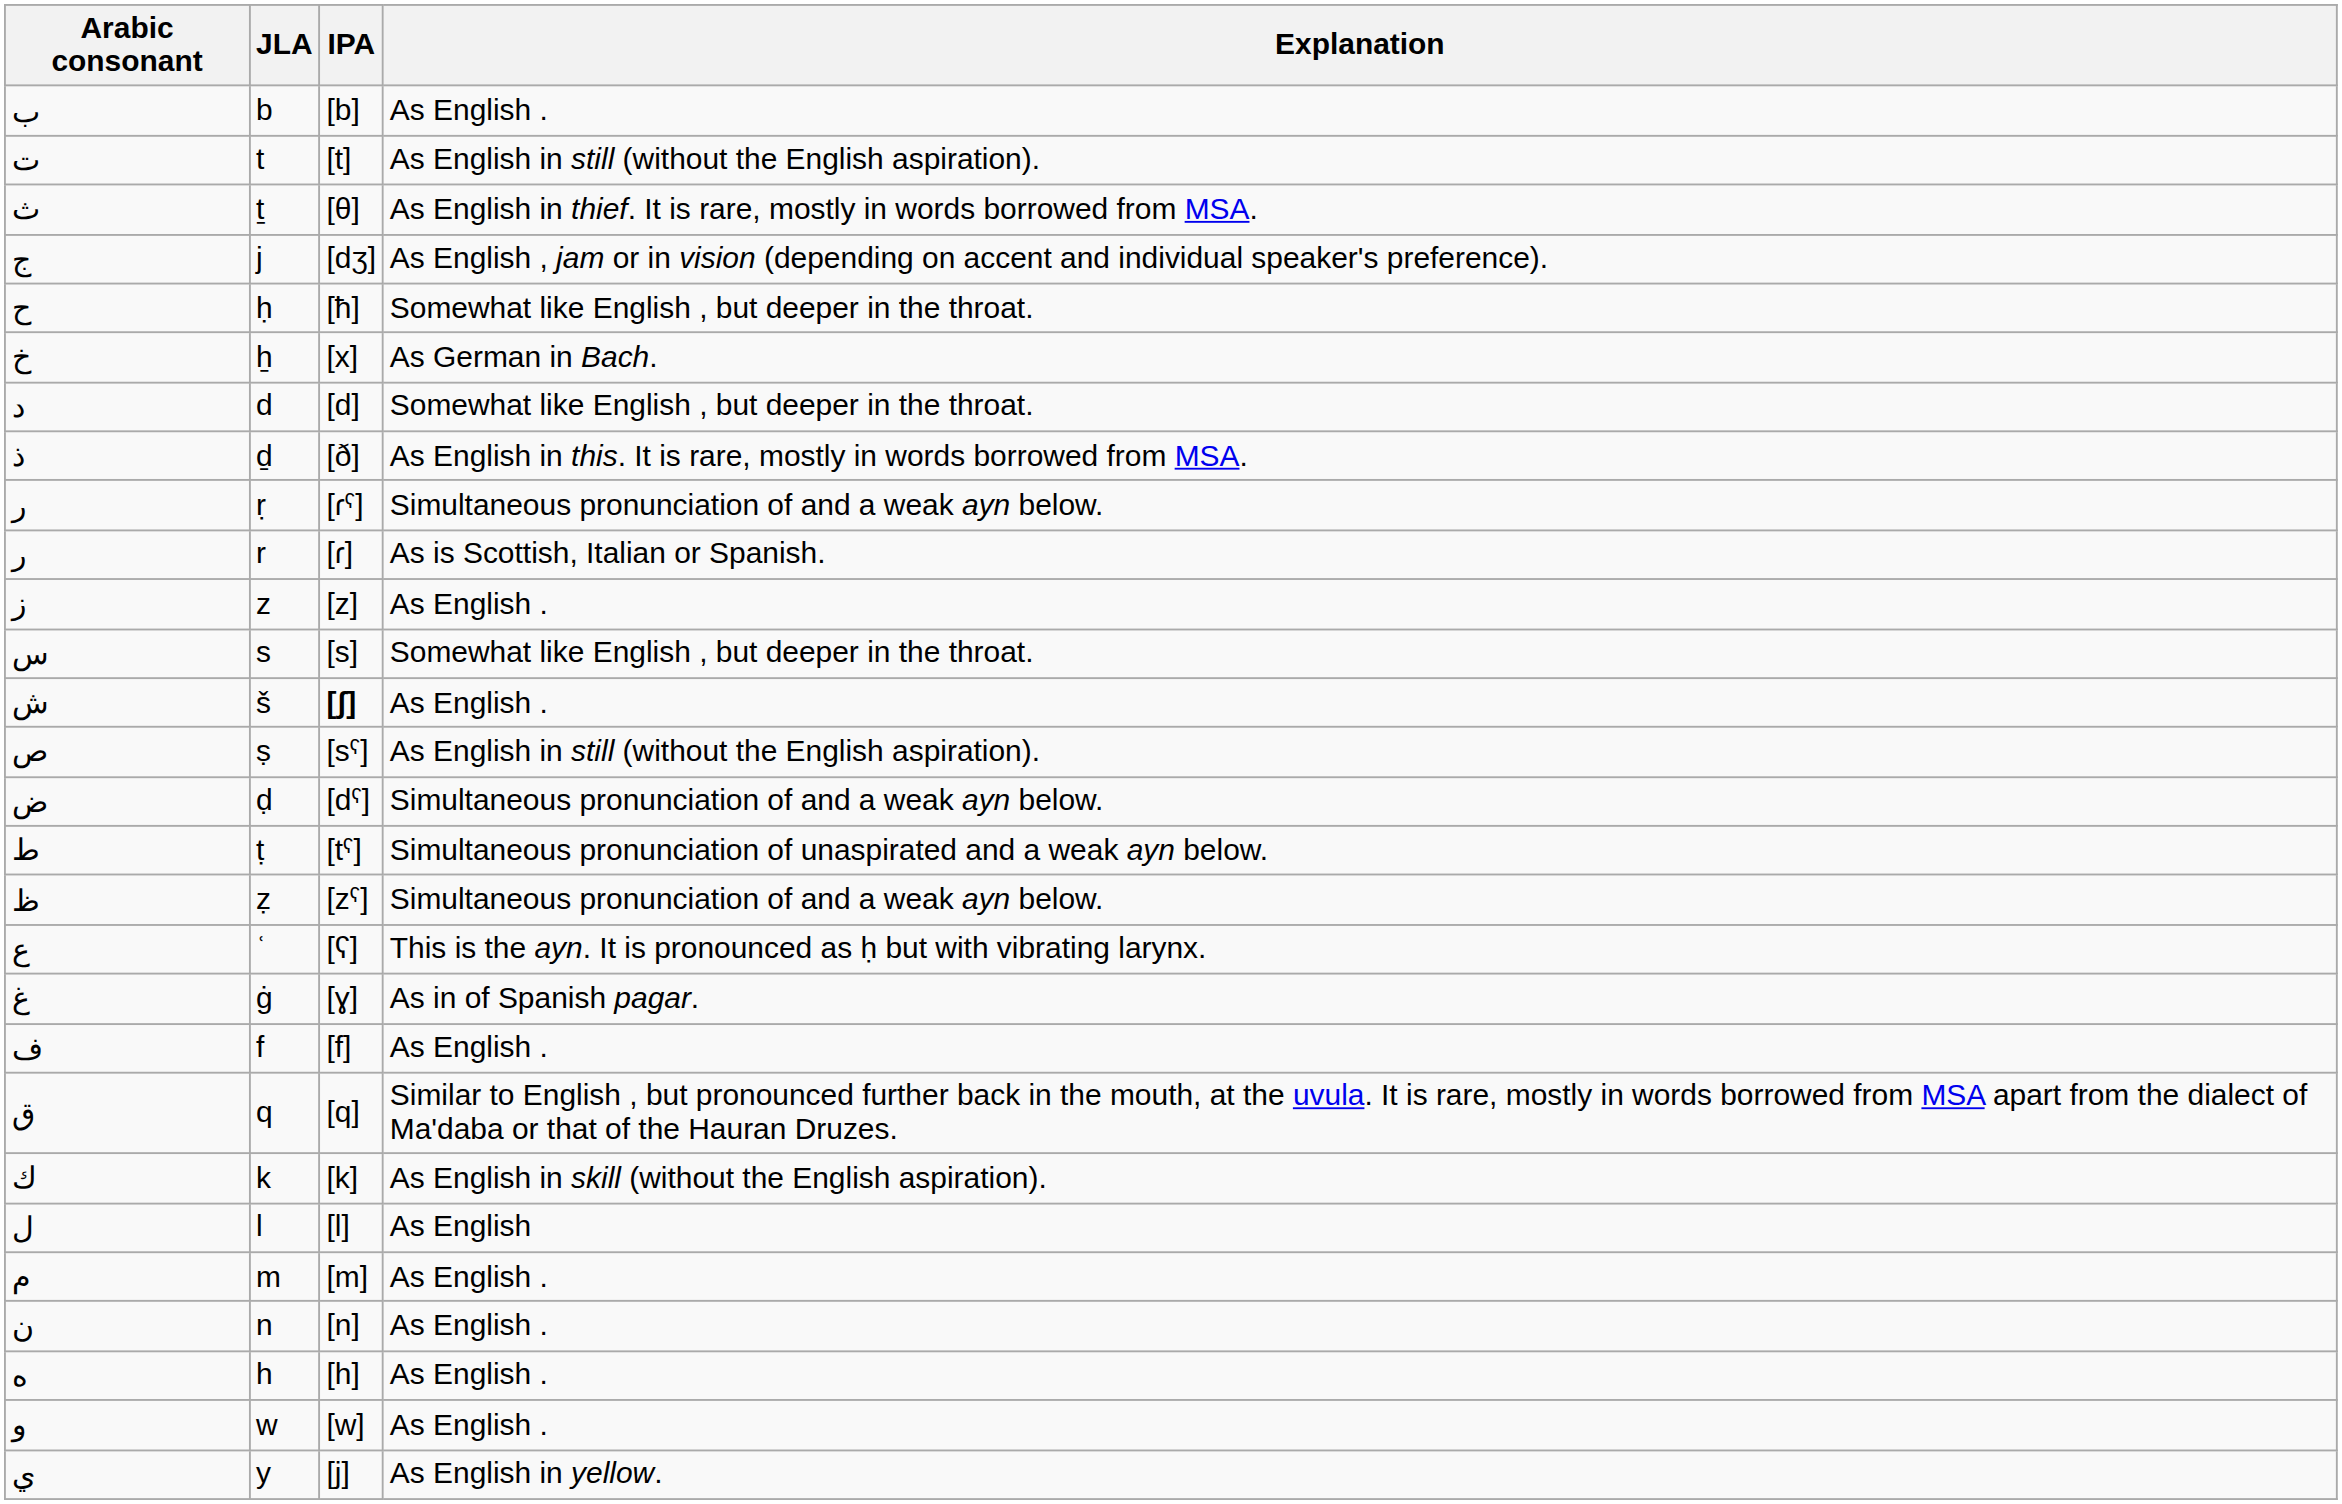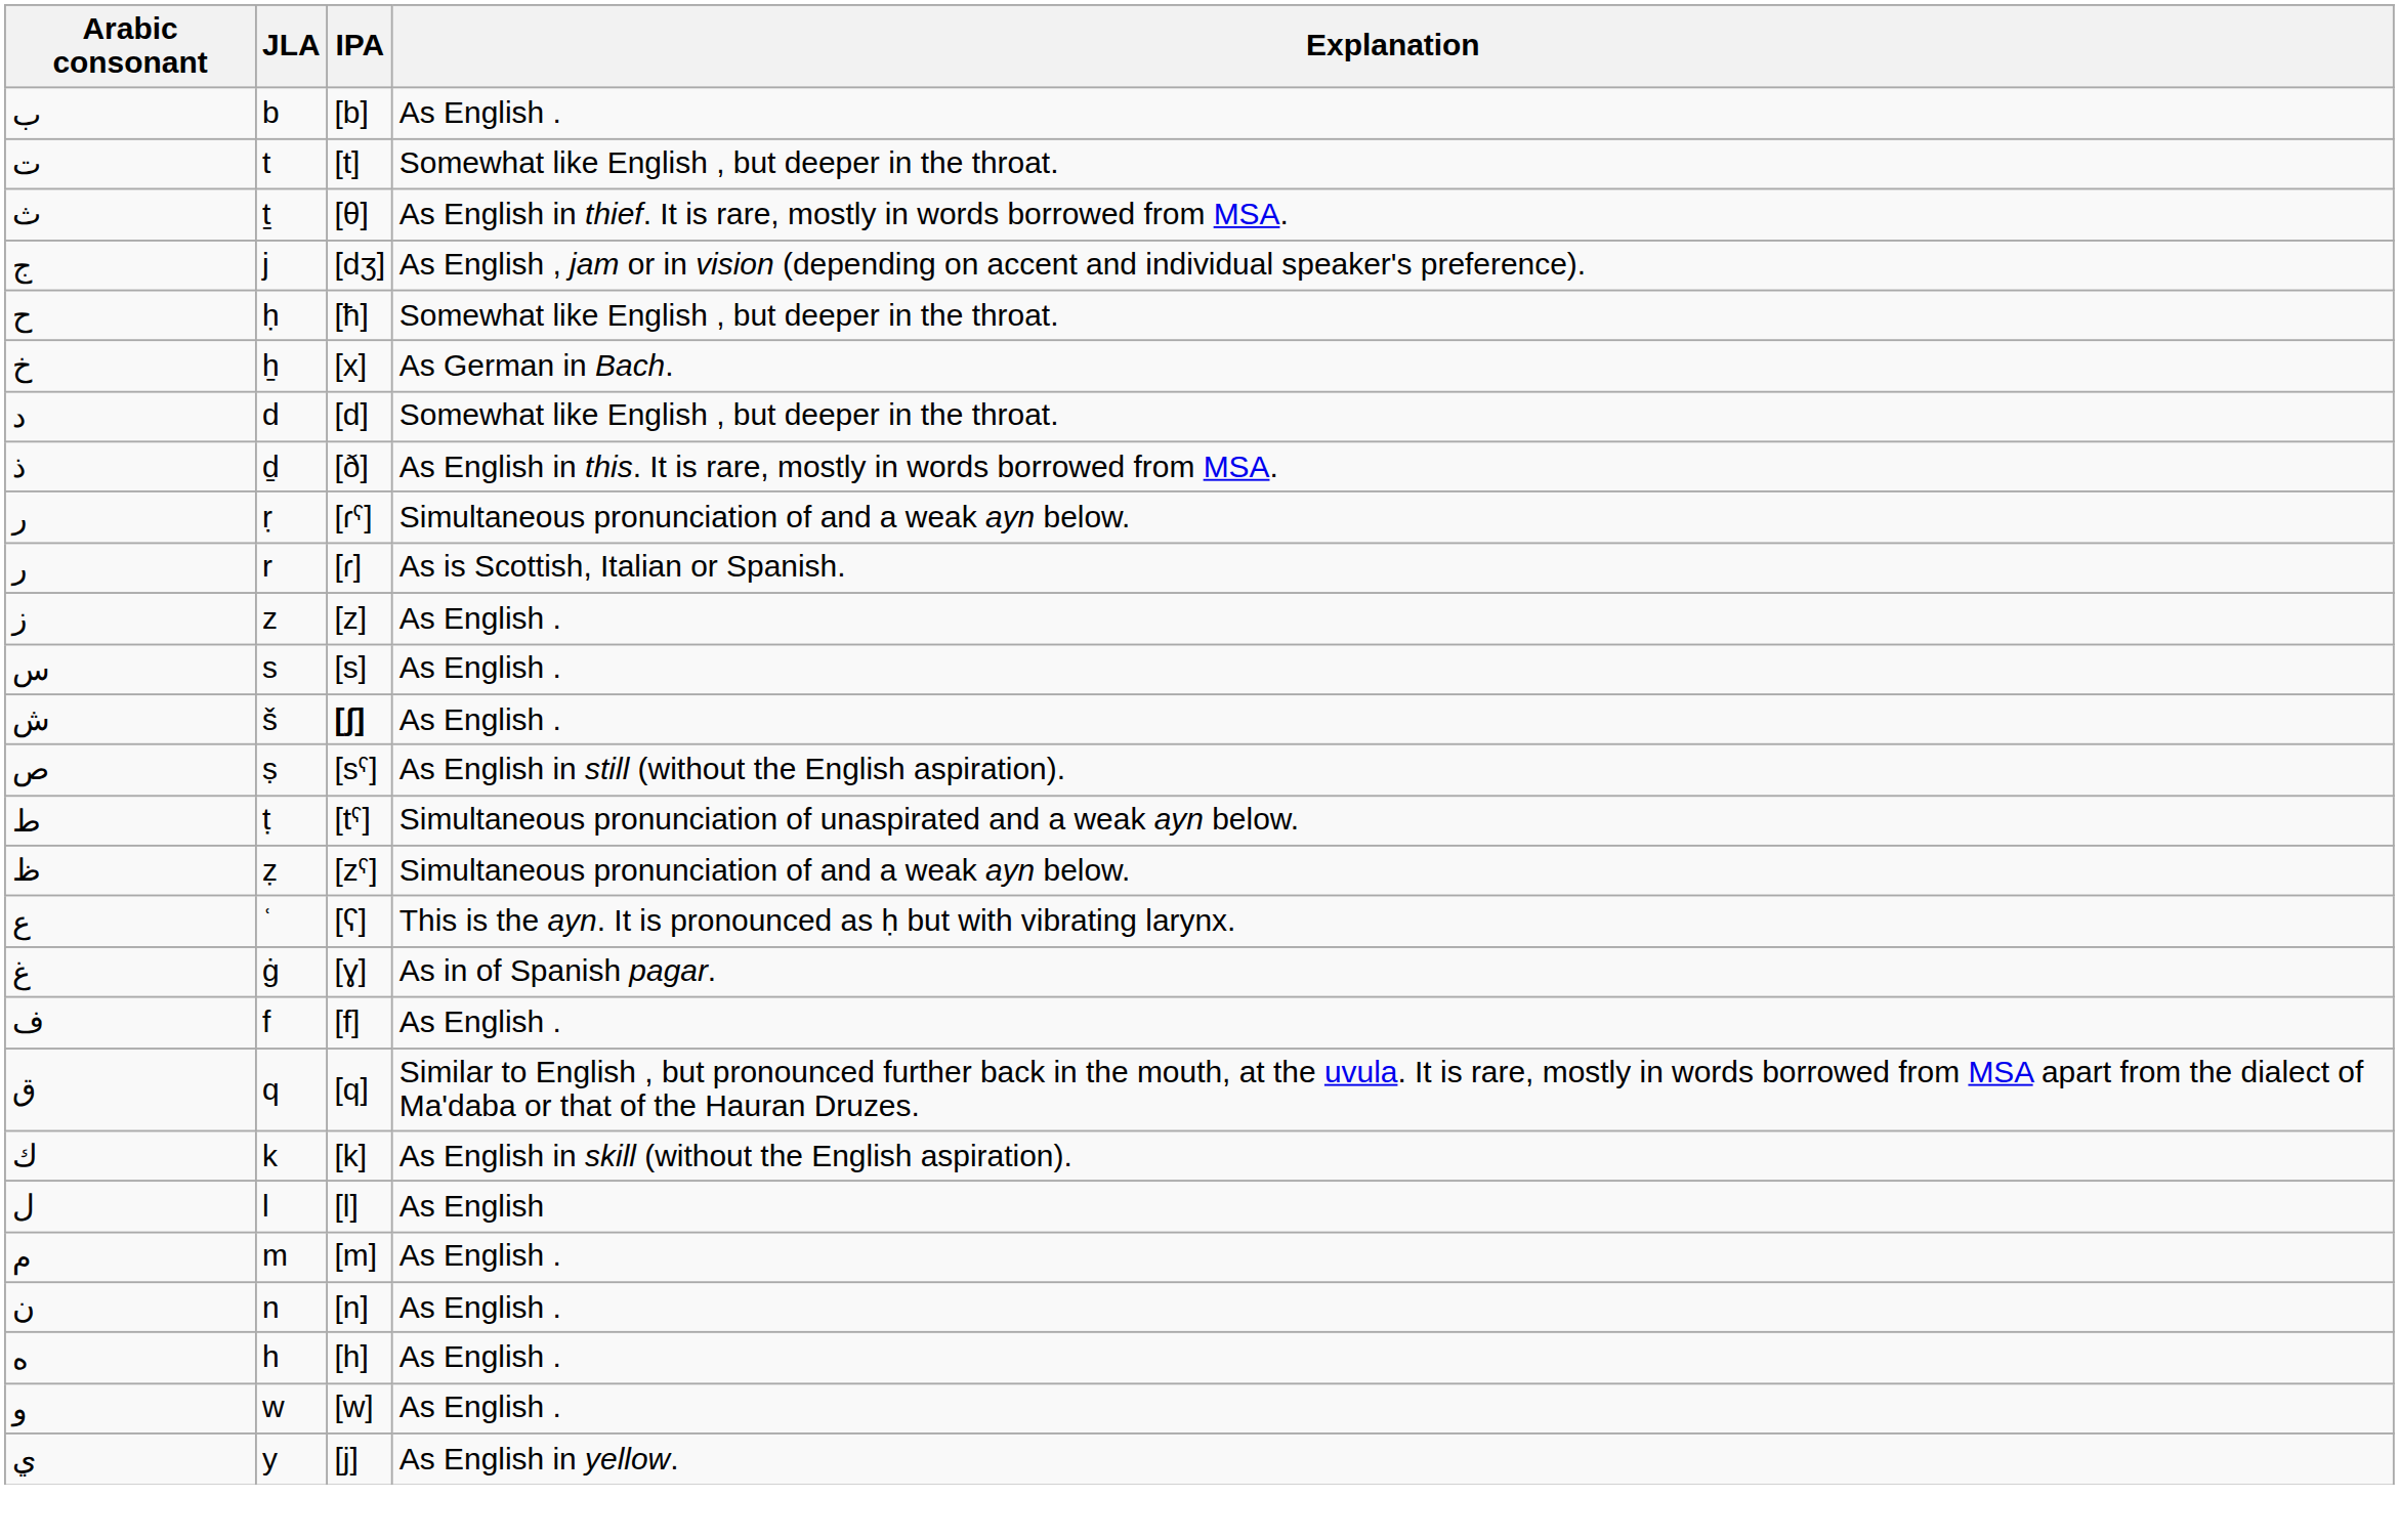 <table class="wikitable">
 <tr>
 <th>Arabic consonant</th>
 <th>JLA</th>
 <th>IPA</th>
 <th>Explanation</th>
 </tr>
 <tr>
 <td>ب</td>
 <td>b</td>
 <td>[b]</td>
 <td>As English .</td>
 </tr>
 <tr>
 <td>ت</td>
 <td>t</td>
 <td>[t]</td>
-<td>As English  in <em>still</em> (without the English aspiration).</td>
+<td>Somewhat like English , but deeper in the throat.</td>
 </tr>
 <tr>
 <td>ث</td>
 <td>ṯ</td>
 <td>[θ]</td>
 <td>As English  in <em>thief</em>. It is rare, mostly in words borrowed from <a href='#'>MSA</a>.</td>
 </tr>
 <tr>
 <td>ج</td>
 <td>j</td>
 <td>[dʒ]</td>
 <td>As English , <em>jam</em> or  in <em>vision</em> (depending on accent and individual speaker's preference).</td>
 </tr>
 <tr>
 <td>ح</td>
 <td>ḥ</td>
 <td>[ħ]</td>
 <td>Somewhat like English , but deeper in the throat.</td>
 </tr>
 <tr>
 <td>خ</td>
 <td>ẖ</td>
 <td>[x]</td>
 <td>As German  in <em>Bach</em>.</td>
 </tr>
 <tr>
 <td>د</td>
 <td>d</td>
 <td>[d]</td>
 <td>Somewhat like English , but deeper in the throat.</td>
 </tr>
 <tr>
 <td>ذ</td>
 <td>ḏ</td>
 <td>[ð]</td>
 <td>As English  in <em>this</em>. It is rare, mostly in words borrowed from <a href='#'>MSA</a>.</td>
 </tr>
 <tr>
 <td>ر</td>
 <td>ṛ</td>
 <td>[ɾˤ]</td>
 <td>Simultaneous pronunciation of  and a weak <em>ayn</em> below.</td>
 </tr>
 <tr>
 <td>ر</td>
 <td>r</td>
 <td>[ɾ]</td>
 <td>As is Scottish, Italian or Spanish.</td>
 </tr>
 <tr>
 <td>ز</td>
 <td>z</td>
 <td>[z]</td>
 <td>As English .</td>
 </tr>
 <tr>
 <td>س</td>
 <td>s</td>
 <td>[s]</td>
-<td>Somewhat like English , but deeper in the throat.</td>
+<td>As English .</td>
 </tr>
 <tr>
 <td>ش</td>
 <td>š</td>
 <td><strong>[ʃ]</strong></td>
 <td>As English .</td>
 </tr>
 <tr>
 <td>ص</td>
 <td>ṣ</td>
 <td>[sˤ]</td>
 <td>As English  in <em>still</em> (without the English aspiration).</td>
-</tr>
-<tr>
-<td>ض</td>
-<td>ḍ</td>
-<td>[dˤ]</td>
-<td>Simultaneous pronunciation of  and a weak <em>ayn</em> below.</td>
 </tr>
 <tr>
 <td>ط</td>
 <td>ṭ</td>
 <td>[tˤ]</td>
 <td>Simultaneous pronunciation of unaspirated  and a weak <em>ayn</em> below.</td>
 </tr>
 <tr>
 <td>ظ</td>
 <td>ẓ</td>
 <td>[zˤ]</td>
 <td>Simultaneous pronunciation of  and a weak <em>ayn</em> below.</td>
 </tr>
 <tr>
 <td>ع</td>
 <td>ʿ</td>
 <td>[ʕ]</td>
 <td>This is the <em>ayn</em>. It is pronounced as ḥ but with vibrating larynx.</td>
 </tr>
 <tr>
 <td>غ</td>
 <td>ġ</td>
 <td>[ɣ]</td>
 <td>As in  of Spanish <em>pagar</em>.</td>
 </tr>
 <tr>
 <td>ف</td>
 <td>f</td>
 <td>[f]</td>
 <td>As English .</td>
 </tr>
 <tr>
 <td>ق</td>
 <td>q</td>
 <td>[q]</td>
 <td>Similar to English , but pronounced further back in the mouth, at the <a href='#'>uvula</a>. It is rare, mostly in words borrowed from <a href='#'>MSA</a> apart from the dialect of Ma'daba or that of the Hauran Druzes.</td>
 </tr>
 <tr>
 <td>ك</td>
 <td>k</td>
 <td>[k]</td>
 <td>As English  in <em>skill</em> (without the English aspiration).</td>
 </tr>
 <tr>
 <td>ل</td>
 <td>l</td>
 <td>[l]</td>
 <td>As English </td>
 </tr>
 <tr>
 <td>م</td>
 <td>m</td>
 <td>[m]</td>
 <td>As English .</td>
 </tr>
 <tr>
 <td>ن</td>
 <td>n</td>
 <td>[n]</td>
 <td>As English .</td>
 </tr>
 <tr>
 <td>ه</td>
 <td>h</td>
 <td>[h]</td>
 <td>As English .</td>
 </tr>
 <tr>
 <td>و</td>
 <td>w</td>
 <td>[w]</td>
 <td>As English .</td>
 </tr>
 <tr>
 <td>ي</td>
 <td>y</td>
 <td>[j]</td>
 <td>As English  in <em>yellow</em>.</td>
 </tr>
 </table>
